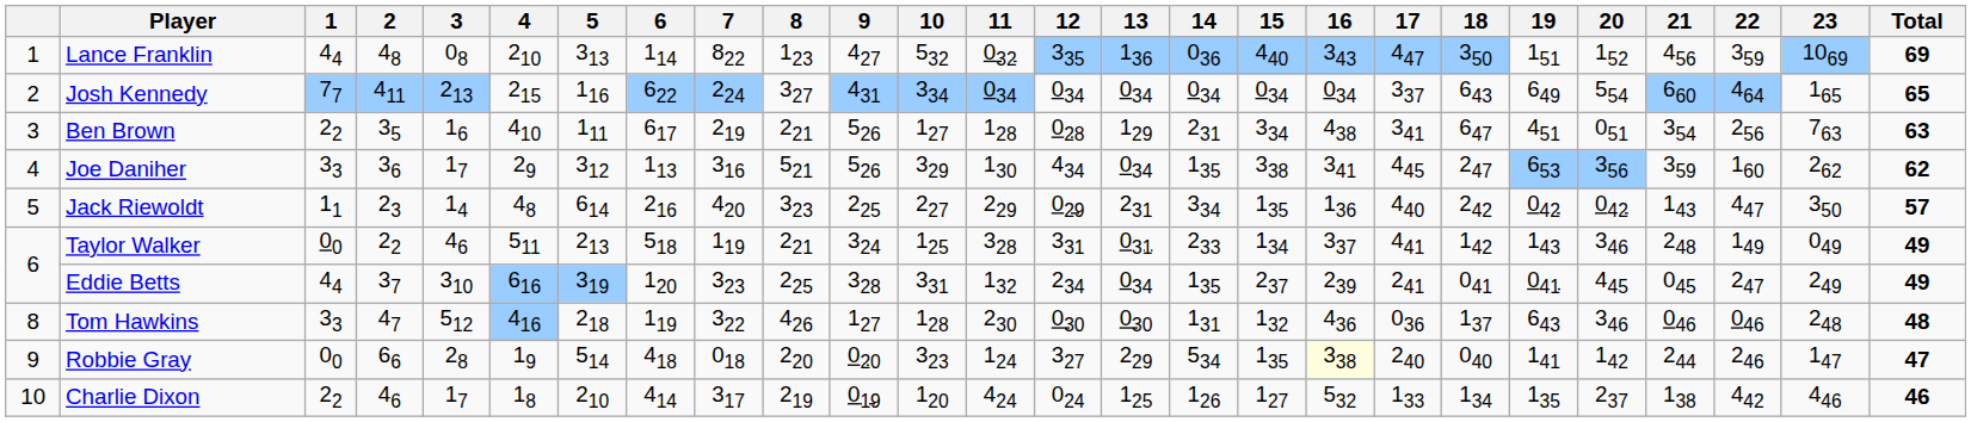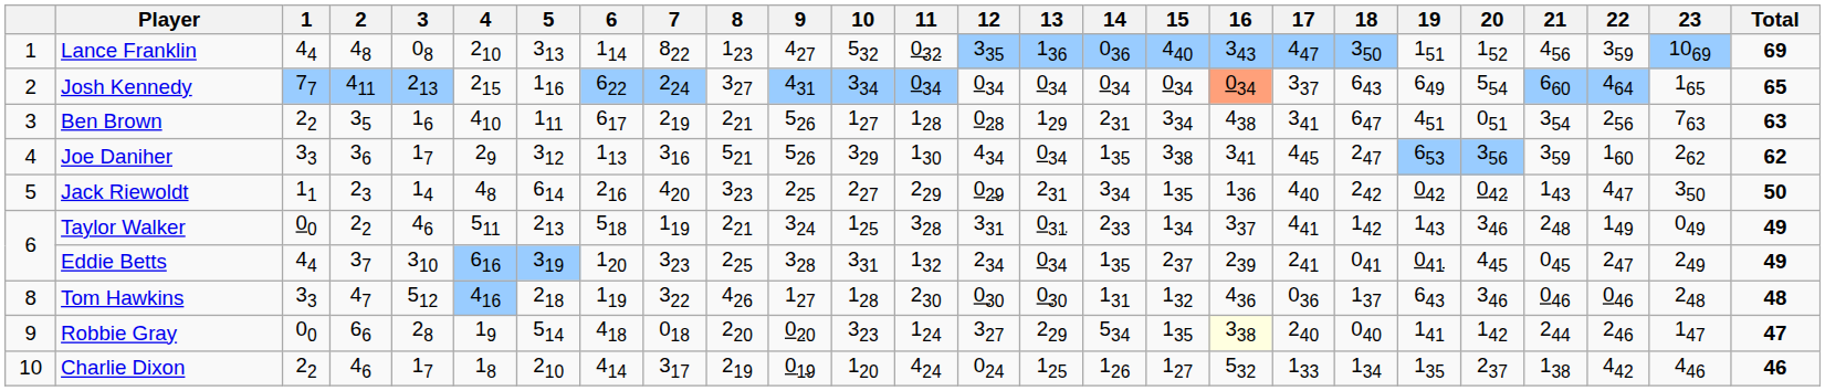 <table class="wikitable nowraplinks" style="text-align:center; line-height: 90%; font-size:90%;" width=100%>
 <tr>
 <th width=""></th>
 <th abbr="Position">Player</th>
 <th abbr="Round 1">1</th>
 <th abbr="Round 2">2</th>
 <th abbr="Round 3">3</th>
 <th abbr="Round 4">4</th>
 <th abbr="Round 5">5</th>
 <th abbr="Round 6">6</th>
 <th abbr="Round 7">7</th>
 <th>8</th>
 <th>9</th>
 <th>10</th>
 <th>11</th>
 <th>12</th>
 <th>13</th>
 <th>14</th>
 <th>15</th>
 <th>16</th>
 <th>17</th>
 <th>18</th>
 <th>19</th>
 <th>20</th>
 <th>21</th>
 <th>22</th>
 <th>23</th>
 <th abbr="Total">Total</th>
 </tr>
 <tr>
 <td>1</td>
 <td style="text-align:left;"><a href='#'>Lance Franklin</a></td>
 <td>4<sub>4</sub></td>
 <td>4<sub>8</sub></td>
 <td>0<sub>8</sub></td>
 <td>2<sub>10</sub></td>
 <td>3<sub>13</sub></td>
 <td>1<sub>14</sub></td>
 <td>8<sub>22</sub></td>
 <td>1<sub>23</sub></td>
 <td>4<sub>27</sub></td>
 <td>5<sub>32</sub></td>
 <td><u>0<sub>32</sub></u></td>
 <td style="background:#99ccff;">3<sub>35</sub></td>
 <td style="background:#99ccff;">1<sub>36</sub></td>
 <td style="background:#99ccff;">0<sub>36</sub></td>
 <td style="background:#99ccff;">4<sub>40</sub></td>
 <td style="background:#99ccff;">3<sub>43</sub></td>
 <td style="background:#99ccff;">4<sub>47</sub></td>
 <td style="background:#99ccff;">3<sub>50</sub></td>
 <td>1<sub>51</sub></td>
 <td>1<sub>52</sub></td>
 <td>4<sub>56</sub></td>
 <td>3<sub>59</sub></td>
 <td style="background:#99ccff;">10<sub>69</sub></td>
 <td><strong>69</strong></td>
 </tr>
 <tr>
 <td>2</td>
 <td style="text-align:left;"><a href='#'>Josh Kennedy</a></td>
 <td style="background:#99ccff;">7<sub>7</sub></td>
 <td style="background:#99ccff;">4<sub>11</sub></td>
 <td style="background:#99ccff;">2<sub>13</sub></td>
 <td>2<sub>15</sub></td>
 <td>1<sub>16</sub></td>
 <td style="background:#99ccff;">6<sub>22</sub></td>
 <td style="background:#99ccff;">2<sub>24</sub></td>
 <td>3<sub>27</sub></td>
 <td style="background:#99ccff;">4<sub>31</sub></td>
 <td style="background:#99ccff;">3<sub>34</sub></td>
 <td style="background:#99ccff;"><u>0<sub>34</sub></u></td>
 <td><u>0<sub>34</sub></u></td>
 <td><u>0<sub>34</sub></u></td>
 <td><u>0<sub>34</sub></u></td>
 <td><u>0<sub>34</sub></u></td>
-<td><u>0<sub>34</sub></u></td>
+<td style="background: lightsalmon;"><u>0<sub>34</sub></u></td>
 <td>3<sub>37</sub></td>
 <td>6<sub>43</sub></td>
 <td>6<sub>49</sub></td>
 <td>5<sub>54</sub></td>
 <td style="background:#99ccff;">6<sub>60</sub></td>
 <td style="background:#99ccff;">4<sub>64</sub></td>
 <td>1<sub>65</sub></td>
 <td><strong>65</strong></td>
 </tr>
 <tr>
 <td>3</td>
 <td style="text-align:left;"><a href='#'>Ben Brown</a></td>
 <td>2<sub>2</sub></td>
 <td>3<sub>5</sub></td>
 <td>1<sub>6</sub></td>
 <td>4<sub>10</sub></td>
 <td>1<sub>11</sub></td>
 <td>6<sub>17</sub></td>
 <td>2<sub>19</sub></td>
 <td>2<sub>21</sub></td>
 <td>5<sub>26</sub></td>
 <td>1<sub>27</sub></td>
 <td>1<sub>28</sub></td>
 <td><u>0<sub>28</sub></u></td>
 <td>1<sub>29</sub></td>
 <td>2<sub>31</sub></td>
 <td>3<sub>34</sub></td>
 <td>4<sub>38</sub></td>
 <td>3<sub>41</sub></td>
 <td>6<sub>47</sub></td>
 <td>4<sub>51</sub></td>
 <td>0<sub>51</sub></td>
 <td>3<sub>54</sub></td>
 <td>2<sub>56</sub></td>
 <td>7<sub>63</sub></td>
 <td><strong>63</strong></td>
 </tr>
 <tr>
 <td>4</td>
 <td style="text-align:left;"><a href='#'>Joe Daniher</a></td>
 <td>3<sub>3</sub></td>
 <td>3<sub>6</sub></td>
 <td>1<sub>7</sub></td>
 <td>2<sub>9</sub></td>
 <td>3<sub>12</sub></td>
 <td>1<sub>13</sub></td>
 <td>3<sub>16</sub></td>
 <td>5<sub>21</sub></td>
 <td>5<sub>26</sub></td>
 <td>3<sub>29</sub></td>
 <td>1<sub>30</sub></td>
 <td>4<sub>34</sub></td>
 <td><u>0<sub>34</sub></u></td>
 <td>1<sub>35</sub></td>
 <td>3<sub>38</sub></td>
 <td>3<sub>41</sub></td>
 <td>4<sub>45</sub></td>
 <td>2<sub>47</sub></td>
 <td style="background:#99ccff;">6<sub>53</sub></td>
 <td style="background:#99ccff;">3<sub>56</sub></td>
 <td>3<sub>59</sub></td>
 <td>1<sub>60</sub></td>
 <td>2<sub>62</sub></td>
 <td><strong>62</strong></td>
 </tr>
 <tr>
 <td>5</td>
 <td style="text-align:left;"><a href='#'>Jack Riewoldt</a></td>
 <td>1<sub>1</sub></td>
 <td>2<sub>3</sub></td>
 <td>1<sub>4</sub></td>
 <td>4<sub>8</sub></td>
 <td>6<sub>14</sub></td>
 <td>2<sub>16</sub></td>
 <td>4<sub>20</sub></td>
 <td>3<sub>23</sub></td>
 <td>2<sub>25</sub></td>
 <td>2<sub>27</sub></td>
 <td>2<sub>29</sub></td>
 <td><u>0<sub>29</sub></u></td>
 <td>2<sub>31</sub></td>
 <td>3<sub>34</sub></td>
 <td>1<sub>35</sub></td>
 <td>1<sub>36</sub></td>
 <td>4<sub>40</sub></td>
 <td>2<sub>42</sub></td>
 <td><u>0<sub>42</sub></u></td>
 <td><u>0<sub>42</sub></u></td>
 <td>1<sub>43</sub></td>
 <td>4<sub>47</sub></td>
 <td>3<sub>50</sub></td>
-<td><strong>57</strong></td>
+<td><strong>50</strong></td>
 </tr>
 <tr>
 <td rowspan="2">6</td>
 <td style="text-align:left;"><a href='#'>Taylor Walker</a></td>
 <td><u>0<sub>0</sub></u></td>
 <td>2<sub>2</sub></td>
 <td>4<sub>6</sub></td>
 <td>5<sub>11</sub></td>
 <td>2<sub>13</sub></td>
 <td>5<sub>18</sub></td>
 <td>1<sub>19</sub></td>
 <td>2<sub>21</sub></td>
 <td>3<sub>24</sub></td>
 <td>1<sub>25</sub></td>
 <td>3<sub>28</sub></td>
 <td>3<sub>31</sub></td>
 <td><u>0<sub>31</sub></u></td>
 <td>2<sub>33</sub></td>
 <td>1<sub>34</sub></td>
 <td>3<sub>37</sub></td>
 <td>4<sub>41</sub></td>
 <td>1<sub>42</sub></td>
 <td>1<sub>43</sub></td>
 <td>3<sub>46</sub></td>
 <td>2<sub>48</sub></td>
 <td>1<sub>49</sub></td>
 <td>0<sub>49</sub></td>
 <td><strong>49</strong></td>
 </tr>
 <tr>
 <td style="text-align:left;"><a href='#'>Eddie Betts</a></td>
 <td>4<sub>4</sub></td>
 <td>3<sub>7</sub></td>
 <td>3<sub>10</sub></td>
 <td style="background:#99ccff;">6<sub>16</sub></td>
 <td style="background:#99ccff;">3<sub>19</sub></td>
 <td>1<sub>20</sub></td>
 <td>3<sub>23</sub></td>
 <td>2<sub>25</sub></td>
 <td>3<sub>28</sub></td>
 <td>3<sub>31</sub></td>
 <td>1<sub>32</sub></td>
 <td>2<sub>34</sub></td>
 <td><u>0<sub>34</sub></u></td>
 <td>1<sub>35</sub></td>
 <td>2<sub>37</sub></td>
 <td>2<sub>39</sub></td>
 <td>2<sub>41</sub></td>
 <td>0<sub>41</sub></td>
 <td><u>0<sub>41</sub></u></td>
 <td>4<sub>45</sub></td>
 <td>0<sub>45</sub></td>
 <td>2<sub>47</sub></td>
 <td>2<sub>49</sub></td>
 <td><strong>49</strong></td>
 </tr>
 <tr>
 <td>8</td>
 <td style="text-align:left;"><a href='#'>Tom Hawkins</a></td>
 <td>3<sub>3</sub></td>
 <td>4<sub>7</sub></td>
 <td>5<sub>12</sub></td>
 <td style="background:#99ccff;">4<sub>16</sub></td>
 <td>2<sub>18</sub></td>
 <td>1<sub>19</sub></td>
 <td>3<sub>22</sub></td>
 <td>4<sub>26</sub></td>
 <td>1<sub>27</sub></td>
 <td>1<sub>28</sub></td>
 <td>2<sub>30</sub></td>
 <td><u>0<sub>30</sub></u></td>
 <td><u>0<sub>30</sub></u></td>
 <td>1<sub>31</sub></td>
 <td>1<sub>32</sub></td>
 <td>4<sub>36</sub></td>
 <td>0<sub>36</sub></td>
 <td>1<sub>37</sub></td>
 <td>6<sub>43</sub></td>
 <td>3<sub>46</sub></td>
 <td><u>0<sub>46</sub></u></td>
 <td><u>0<sub>46</sub></u></td>
 <td>2<sub>48</sub></td>
 <td><strong>48</strong></td>
 </tr>
 <tr>
 <td>9</td>
 <td style="text-align:left;"><a href='#'>Robbie Gray</a></td>
 <td>0<sub>0</sub></td>
 <td>6<sub>6</sub></td>
 <td>2<sub>8</sub></td>
 <td>1<sub>9</sub></td>
 <td>5<sub>14</sub></td>
 <td>4<sub>18</sub></td>
 <td>0<sub>18</sub></td>
 <td>2<sub>20</sub></td>
 <td><u>0<sub>20</sub></u></td>
 <td>3<sub>23</sub></td>
 <td>1<sub>24</sub></td>
 <td>3<sub>27</sub></td>
 <td>2<sub>29</sub></td>
 <td>5<sub>34</sub></td>
 <td>1<sub>35</sub></td>
 <td style="background: lightyellow;">3<sub>38</sub></td>
 <td>2<sub>40</sub></td>
 <td>0<sub>40</sub></td>
 <td>1<sub>41</sub></td>
 <td>1<sub>42</sub></td>
 <td>2<sub>44</sub></td>
 <td>2<sub>46</sub></td>
 <td>1<sub>47</sub></td>
 <td><strong>47</strong></td>
 </tr>
 <tr>
 <td>10</td>
 <td style="text-align:left;"><a href='#'>Charlie Dixon</a></td>
 <td>2<sub>2</sub></td>
 <td>4<sub>6</sub></td>
 <td>1<sub>7</sub></td>
 <td>1<sub>8</sub></td>
 <td>2<sub>10</sub></td>
 <td>4<sub>14</sub></td>
 <td>3<sub>17</sub></td>
 <td>2<sub>19</sub></td>
 <td><u>0<sub>19</sub></u></td>
 <td>1<sub>20</sub></td>
 <td>4<sub>24</sub></td>
 <td>0<sub>24</sub></td>
 <td>1<sub>25</sub></td>
 <td>1<sub>26</sub></td>
 <td>1<sub>27</sub></td>
 <td>5<sub>32</sub></td>
 <td>1<sub>33</sub></td>
 <td>1<sub>34</sub></td>
 <td>1<sub>35</sub></td>
 <td>2<sub>37</sub></td>
 <td>1<sub>38</sub></td>
 <td>4<sub>42</sub></td>
 <td>4<sub>46</sub></td>
 <td><strong>46</strong></td>
 </tr>
 </table>
